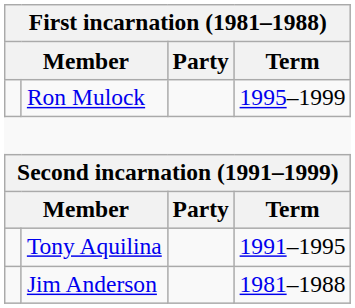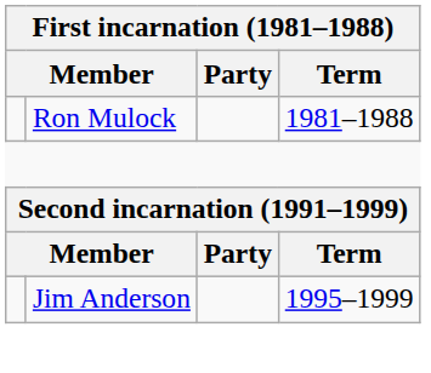 <table class="wikitable" style='border-style: none none none none;'>
 <tr>
 <th colspan="4">First incarnation (1981–1988)</th>
 </tr>
 <tr>
 <th colspan="2">Member</th>
 <th>Party</th>
 <th>Term</th>
 </tr>
 <tr style="background: #f9f9f9">
 <td> </td>
 <td><a href='#'>Ron Mulock</a></td>
 <td></td>
-<td><a href='#'>1995</a>–1999</td>
+<td><a href='#'>1981</a>–1988</td>
 </tr>
 <tr>
 <td colspan="4" style='border-style: none none none none;'> </td>
 </tr>
 <tr>
 <th colspan="4">Second incarnation (1991–1999)</th>
 </tr>
 <tr>
 <th colspan="2">Member</th>
 <th>Party</th>
 <th>Term</th>
 </tr>
 <tr style="background: #f9f9f9">
 <td> </td>
-<td><a href='#'>Tony Aquilina</a></td>
-<td></td>
-<td><a href='#'>1991</a>–1995</td>
-</tr>
-<tr style="background: #f9f9f9">
-<td> </td>
 <td><a href='#'>Jim Anderson</a></td>
 <td></td>
-<td><a href='#'>1981</a>–1988</td>
+<td><a href='#'>1995</a>–1999</td>
 </tr>
 </table>
